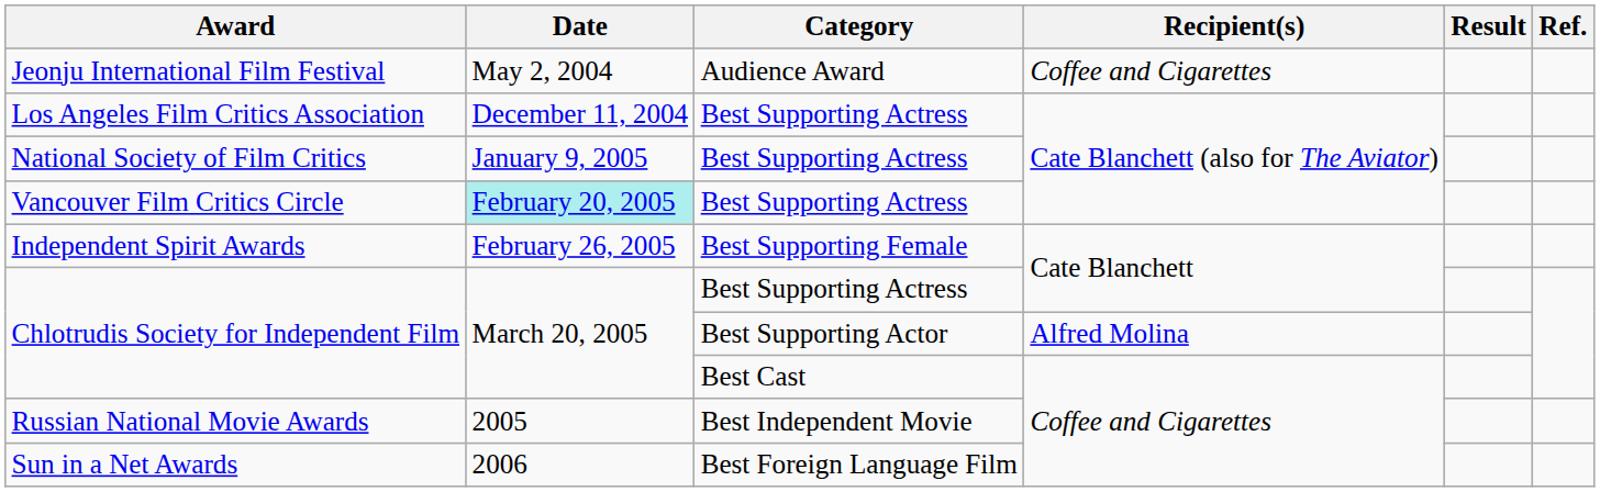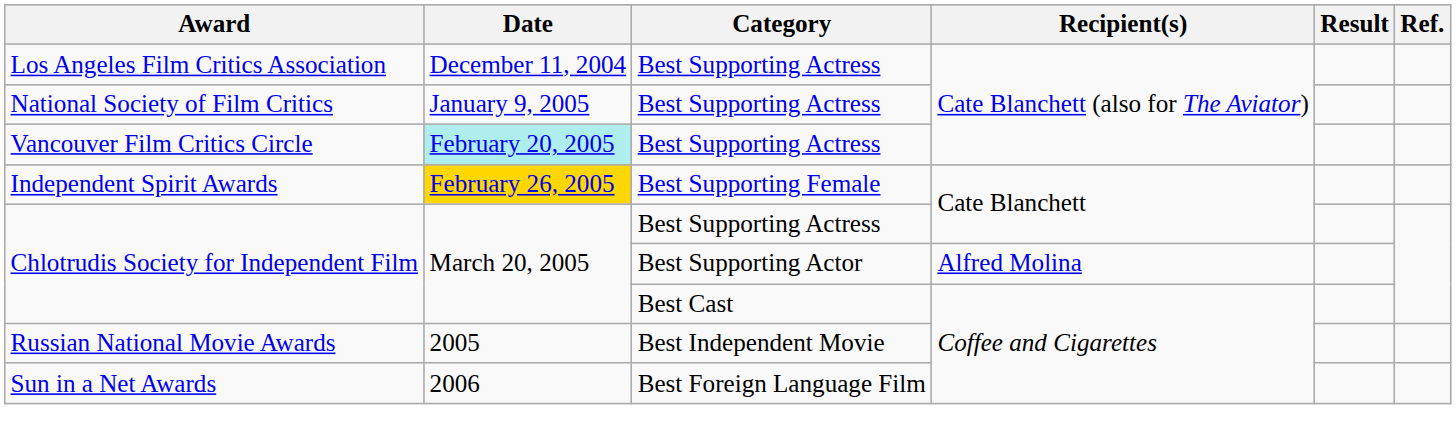 <table class="wikitable sortable">
 <tr>
 <th>Award</th>
 <th>Date</th>
 <th>Category</th>
 <th>Recipient(s)</th>
 <th>Result</th>
 <th>Ref.</th>
-</tr>
-<tr>
-<td><a href='#'>Jeonju International Film Festival</a></td>
-<td>May 2, 2004</td>
-<td>Audience Award</td>
-<td><em>Coffee and Cigarettes</em></td>
-<td></td>
-<td></td>
 </tr>
 <tr>
 <td><a href='#'>Los Angeles Film Critics Association</a></td>
 <td><a href='#'>December 11, 2004</a></td>
 <td><a href='#'>Best Supporting Actress</a></td>
 <td rowspan="3"><a href='#'>Cate Blanchett</a> (also for <em><a href='#'>The Aviator</a></em>)</td>
 <td></td>
 <td></td>
 </tr>
 <tr>
 <td><a href='#'>National Society of Film Critics</a></td>
 <td><a href='#'>January 9, 2005</a></td>
 <td><a href='#'>Best Supporting Actress</a></td>
 <td></td>
 <td></td>
 </tr>
 <tr>
 <td><a href='#'>Vancouver Film Critics Circle</a></td>
 <td style="background: paleturquoise;"><a href='#'>February 20, 2005</a></td>
 <td><a href='#'>Best Supporting Actress</a></td>
 <td></td>
 <td></td>
 </tr>
 <tr>
 <td><a href='#'>Independent Spirit Awards</a></td>
-<td><a href='#'>February 26, 2005</a></td>
+<td style="background: gold;"><a href='#'>February 26, 2005</a></td>
 <td><a href='#'>Best Supporting Female</a></td>
 <td rowspan="2">Cate Blanchett</td>
 <td></td>
 <td></td>
 </tr>
 <tr>
 <td rowspan="3"><a href='#'>Chlotrudis Society for Independent Film</a></td>
 <td rowspan="3">March 20, 2005</td>
 <td>Best Supporting Actress</td>
 <td></td>
 <td rowspan="3"></td>
 </tr>
 <tr>
 <td>Best Supporting Actor</td>
 <td><a href='#'>Alfred Molina</a></td>
 <td></td>
 </tr>
 <tr>
 <td>Best Cast</td>
 <td rowspan="3"><em>Coffee and Cigarettes</em></td>
 <td></td>
 </tr>
 <tr>
 <td><a href='#'>Russian National Movie Awards</a></td>
 <td>2005</td>
 <td>Best Independent Movie</td>
 <td></td>
 <td></td>
 </tr>
 <tr>
 <td><a href='#'>Sun in a Net Awards</a></td>
 <td>2006</td>
 <td>Best Foreign Language Film</td>
 <td></td>
 <td></td>
 </tr>
 </table>
